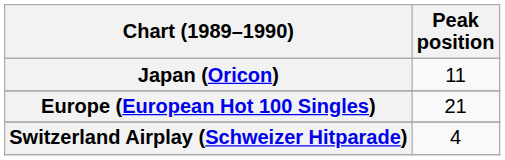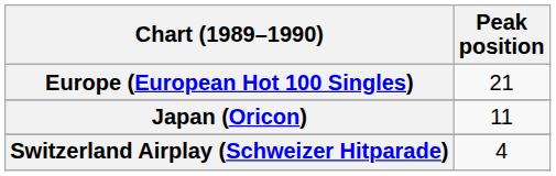 <table class="wikitable sortable plainrowheaders" style="text-align:center">
 <tr>
 <th scope="col">Chart (1989–1990)</th>
 <th scope="col">Peak<br>position</th>
 </tr>
 <tr>
 </tr>
 <tr>
 </tr>
 <tr>
 </tr>
 <tr>
 </tr>
 <tr>
 </tr>
 <tr>
-<th scope="row">Japan (<a href='#'>Oricon</a>)</th>
-<td>11</td>
+<th scope="row">Europe (<a href='#'>European Hot 100 Singles</a>)</th>
+<td>21</td>
 </tr>
 <tr>
 </tr>
 <tr>
-<th scope="row">Europe (<a href='#'>European Hot 100 Singles</a>)</th>
-<td>21</td>
+<th scope="row">Japan (<a href='#'>Oricon</a>)</th>
+<td>11</td>
 </tr>
 <tr>
 </tr>
 <tr>
 </tr>
 <tr>
 </tr>
 <tr>
 <th scope="row">Switzerland Airplay (<a href='#'>Schweizer Hitparade</a>)</th>
 <td>4</td>
 </tr>
 <tr>
 </tr>
 <tr>
 </tr>
 <tr>
 </tr>
 <tr>
 </tr>
 <tr>
 </tr>
 </table>
